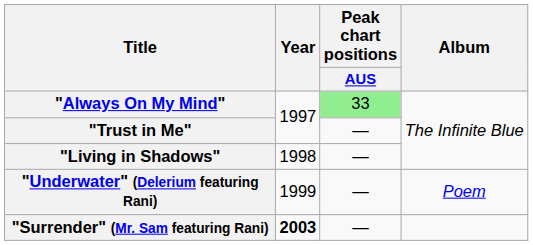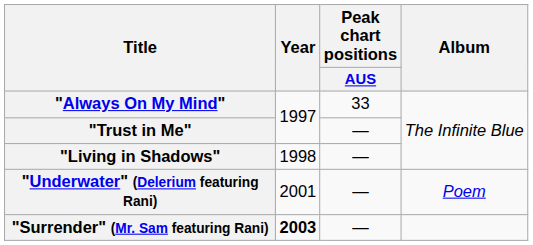 <table class="wikitable plainrowheaders" style="text-align:center;" border="1">
 <tr>
 <th scope="col" rowspan="2" style="width:16em;">Title</th>
 <th scope="col" rowspan="2">Year</th>
 <th scope="col" colspan="1">Peak chart positions</th>
 <th scope="col" rowspan="2">Album</th>
 </tr>
 <tr>
 <th scope="col" style="width:3em;font-size:90%;"><a href='#'>AUS</a><br></th>
 </tr>
 <tr>
 <th scope="row">"<a href='#'>Always On My Mind</a>"</th>
 <td rowspan="2">1997</td>
-<td style="background: lightgreen;">33</td>
+<td>33</td>
 <td rowspan="3"><em>The Infinite Blue</em></td>
 </tr>
 <tr>
 <th scope="row">"Trust in Me"</th>
 <td>—</td>
 </tr>
 <tr>
 <th scope="row">"Living in Shadows"</th>
 <td>1998</td>
 <td>—</td>
 </tr>
 <tr>
 <th scope="row">"<a href='#'>Underwater</a>" <small>(<a href='#'>Delerium</a> featuring Rani)</small></th>
-<td>1999</td>
+<td>2001</td>
 <td>—</td>
 <td><em><a href='#'>Poem</a></em></td>
 </tr>
 <tr>
 <th scope="row">"Surrender" <small>(<a href='#'>Mr. Sam</a> featuring Rani)</small></th>
 <td><strong>2003</strong></td>
 <td>—</td>
 <td></td>
 </tr>
 </table>
